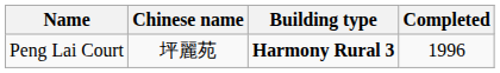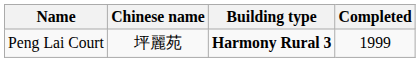 <table class="wikitable" style="text-align: center">
 <tr>
 <th>Name</th>
 <th>Chinese name</th>
 <th>Building type</th>
 <th>Completed</th>
 </tr>
 <tr>
 <td>Peng Lai Court</td>
 <td>坪麗苑</td>
 <td><strong>Harmony Rural 3</strong></td>
-<td>1996</td>
+<td>1999</td>
 </tr>
 </table>
